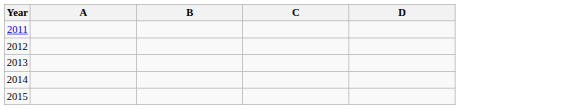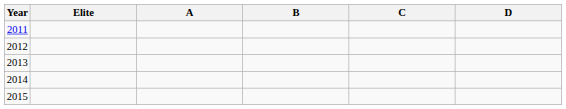 <table class="wikitable" style="text-align: center;">
 <tr>
 <th>Year</th>
+<th style="width:9.6em;">Elite</th>
 <th style="width:9.6em;">A</th>
 <th style="width:9.6em;">B</th>
 <th style="width:9.6em;">C</th>
 <th style="width:9.6em;">D</th>
 </tr>
 <tr>
 <td><a href='#'>2011</a></td>
 <td></td>
 <td></td>
 <td></td>
 <td></td>
+<td></td>
 </tr>
 <tr>
 <td>2012</td>
+<td></td>
 <td></td>
 <td></td>
 <td></td>
 <td></td>
 </tr>
 <tr>
 <td>2013</td>
 <td></td>
 <td></td>
 <td></td>
 <td></td>
+<td></td>
 </tr>
 <tr>
 <td>2014</td>
+<td></td>
 <td></td>
 <td></td>
 <td></td>
 <td></td>
 </tr>
 <tr>
 <td>2015</td>
 <td></td>
 <td></td>
 <td></td>
 <td></td>
+<td></td>
 </tr>
 </table>
